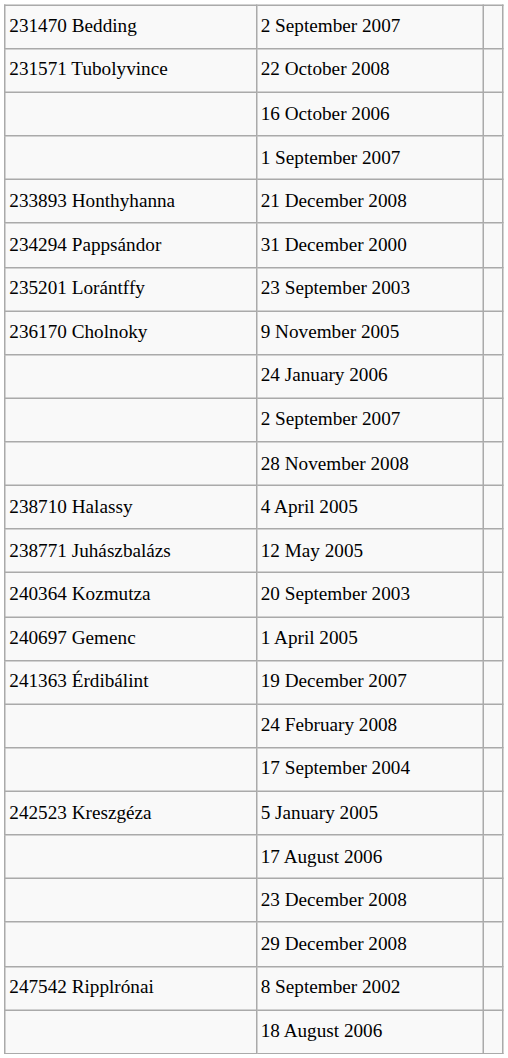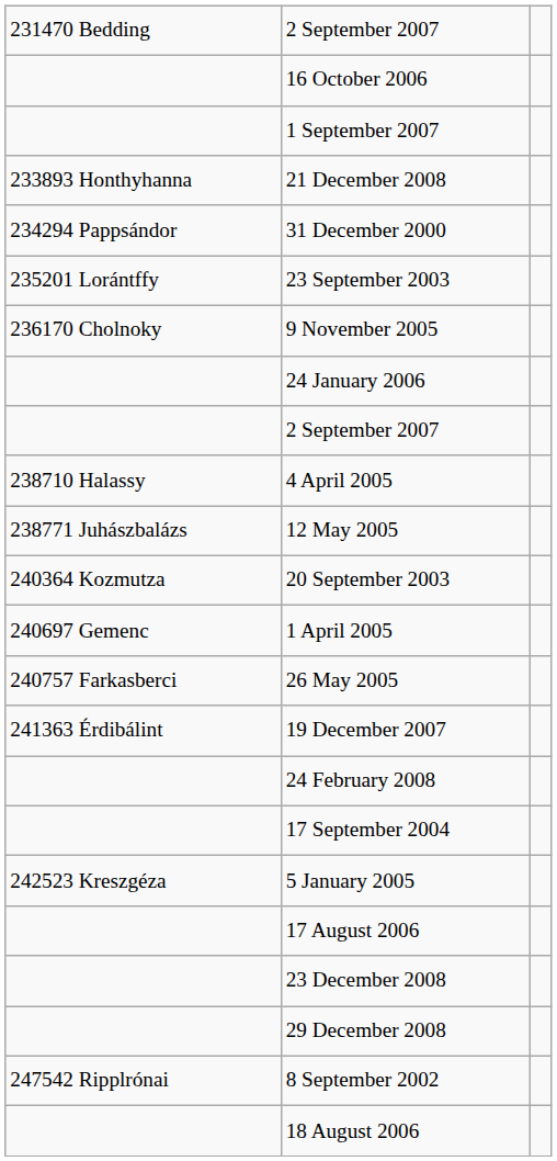 <table class="wikitable" style="font-size: 80%; float: left; width: 26em; margin-right: 1em; height: 700px">
 <tr>
 <td>231470 Bedding</td>
 <td>2 September 2007</td>
-<td> </td>
-</tr>
-<tr>
-<td>231571 Tubolyvince</td>
-<td>22 October 2008</td>
 <td> </td>
 </tr>
 <tr>
 <td></td>
 <td>16 October 2006</td>
 <td> </td>
 </tr>
 <tr>
 <td></td>
 <td>1 September 2007</td>
 <td> </td>
 </tr>
 <tr>
 <td>233893 Honthyhanna</td>
 <td>21 December 2008</td>
 <td></td>
 </tr>
 <tr>
 <td>234294 Pappsándor</td>
 <td>31 December 2000</td>
 <td> </td>
 </tr>
 <tr>
 <td>235201 Lorántffy</td>
 <td>23 September 2003</td>
 <td> </td>
 </tr>
 <tr>
 <td>236170 Cholnoky</td>
 <td>9 November 2005</td>
 <td></td>
 </tr>
 <tr>
 <td></td>
 <td>24 January 2006</td>
 <td></td>
 </tr>
 <tr>
 <td></td>
 <td>2 September 2007</td>
 <td> </td>
 </tr>
 <tr>
-<td></td>
-<td>28 November 2008</td>
-<td> </td>
-</tr>
-<tr>
 <td>238710 Halassy</td>
 <td>4 April 2005</td>
 <td></td>
 </tr>
 <tr>
 <td>238771 Juhászbalázs</td>
 <td>12 May 2005</td>
 <td></td>
 </tr>
 <tr>
 <td>240364 Kozmutza</td>
 <td>20 September 2003</td>
 <td> </td>
 </tr>
 <tr>
 <td>240697 Gemenc</td>
 <td>1 April 2005</td>
+<td></td>
+</tr>
+<tr>
+<td>240757 Farkasberci</td>
+<td>26 May 2005</td>
 <td></td>
 </tr>
 <tr>
 <td>241363 Érdibálint</td>
 <td>19 December 2007</td>
 <td></td>
 </tr>
 <tr>
 <td></td>
 <td>24 February 2008</td>
 <td></td>
 </tr>
 <tr>
 <td></td>
 <td>17 September 2004</td>
 <td></td>
 </tr>
 <tr>
 <td>242523 Kreszgéza</td>
 <td>5 January 2005</td>
 <td></td>
 </tr>
 <tr>
 <td></td>
 <td>17 August 2006</td>
 <td></td>
 </tr>
 <tr>
 <td></td>
 <td>23 December 2008</td>
 <td></td>
 </tr>
 <tr>
 <td></td>
 <td>29 December 2008</td>
 <td></td>
 </tr>
 <tr>
 <td>247542 Ripplrónai</td>
 <td>8 September 2002</td>
 <td></td>
 </tr>
 <tr>
 <td></td>
 <td>18 August 2006</td>
 <td> </td>
 </tr>
 </table>
